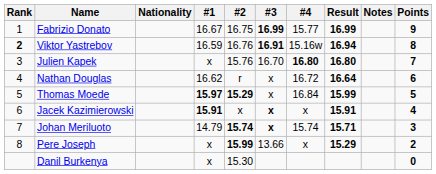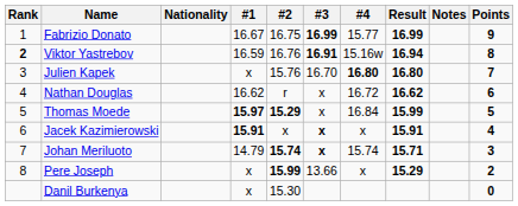 <table class="wikitable sortable" style="text-align:center">
 <tr>
 <th>Rank</th>
 <th>Name</th>
 <th>Nationality</th>
 <th>#1</th>
 <th>#2</th>
 <th>#3</th>
 <th>#4</th>
 <th>Result</th>
 <th>Notes</th>
 <th>Points</th>
 </tr>
 <tr>
 <td>1</td>
 <td align=left><a href='#'>Fabrizio Donato</a></td>
 <td align=left></td>
 <td>16.67</td>
 <td>16.75</td>
 <td><strong>16.99</strong></td>
 <td>15.77</td>
 <td><strong>16.99</strong></td>
 <td></td>
 <td><strong>9</strong></td>
 </tr>
 <tr>
 <td><strong>2</strong></td>
 <td align=left><a href='#'>Viktor Yastrebov</a></td>
 <td align=left></td>
 <td>16.59</td>
 <td>16.76</td>
 <td><strong>16.91</strong></td>
 <td>15.16w</td>
 <td><strong>16.94</strong></td>
 <td></td>
 <td><strong>8</strong></td>
 </tr>
 <tr>
 <td>3</td>
 <td align=left><a href='#'>Julien Kapek</a></td>
 <td align=left></td>
 <td>x</td>
 <td>15.76</td>
 <td>16.70</td>
 <td><strong>16.80</strong></td>
 <td><strong>16.80</strong></td>
 <td></td>
 <td><strong>7</strong></td>
 </tr>
 <tr>
 <td>4</td>
 <td align=left><a href='#'>Nathan Douglas</a></td>
 <td align=left></td>
 <td>16.62</td>
 <td>r</td>
 <td>x</td>
 <td>16.72</td>
-<td><strong>16.64</strong></td>
+<td><strong>16.62</strong></td>
 <td></td>
 <td><strong>6</strong></td>
 </tr>
 <tr>
 <td>5</td>
 <td align=left><a href='#'>Thomas Moede</a></td>
 <td align=left></td>
 <td><strong>15.97</strong></td>
 <td><strong>15.29</strong></td>
 <td>x</td>
 <td>16.84</td>
 <td><strong>15.99</strong></td>
 <td></td>
 <td><strong>5</strong></td>
 </tr>
 <tr>
 <td>6</td>
 <td align=left><a href='#'>Jacek Kazimierowski</a></td>
 <td align=left></td>
 <td><strong>15.91</strong></td>
 <td>x</td>
 <td><strong>x</strong></td>
 <td>x</td>
 <td><strong>15.91</strong></td>
 <td></td>
 <td><strong>4</strong></td>
 </tr>
 <tr>
 <td>7</td>
 <td align=left><a href='#'>Johan Meriluoto</a></td>
 <td align=left></td>
 <td>14.79</td>
 <td><strong>15.74</strong></td>
 <td><strong>x</strong></td>
 <td>15.74</td>
 <td><strong>15.71</strong></td>
 <td></td>
 <td><strong>3</strong></td>
 </tr>
 <tr>
 <td>8</td>
 <td align=left><a href='#'>Pere Joseph</a></td>
 <td align=left></td>
 <td>x</td>
 <td><strong>15.99</strong></td>
 <td>13.66</td>
 <td>x</td>
 <td><strong>15.29</strong></td>
 <td></td>
 <td><strong>2</strong></td>
 </tr>
 <tr>
 <td></td>
 <td align=left><a href='#'>Danil Burkenya</a></td>
 <td align=left></td>
 <td>x</td>
 <td>15.30</td>
 <td></td>
 <td></td>
 <td><strong></strong></td>
 <td></td>
 <td><strong>0</strong></td>
 </tr>
 </table>
